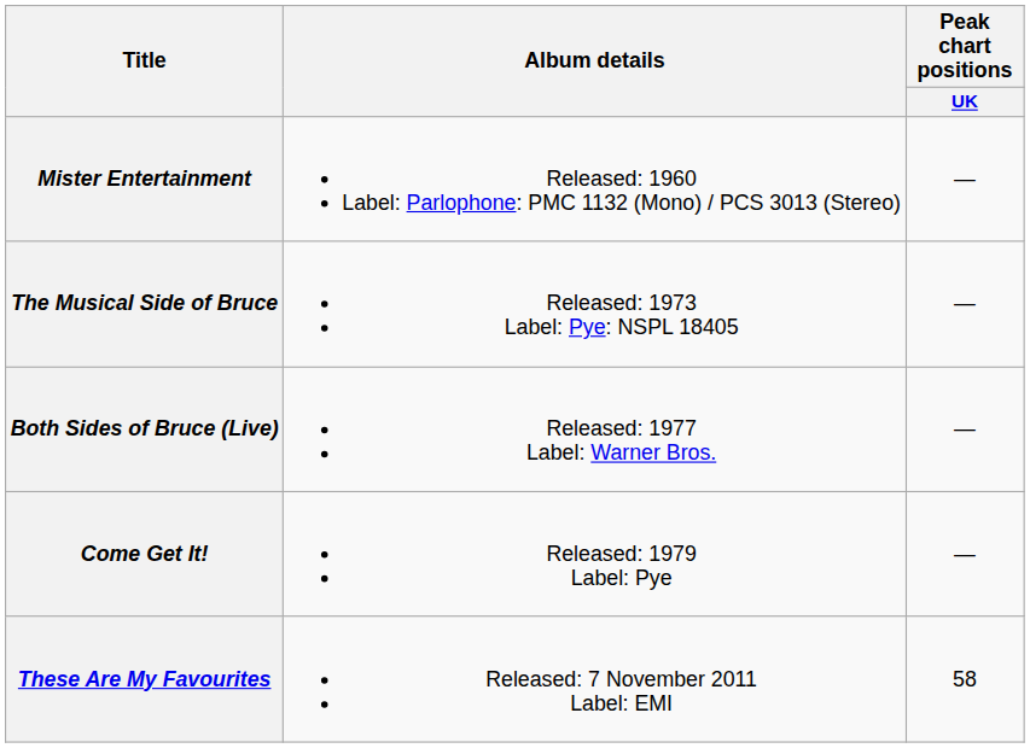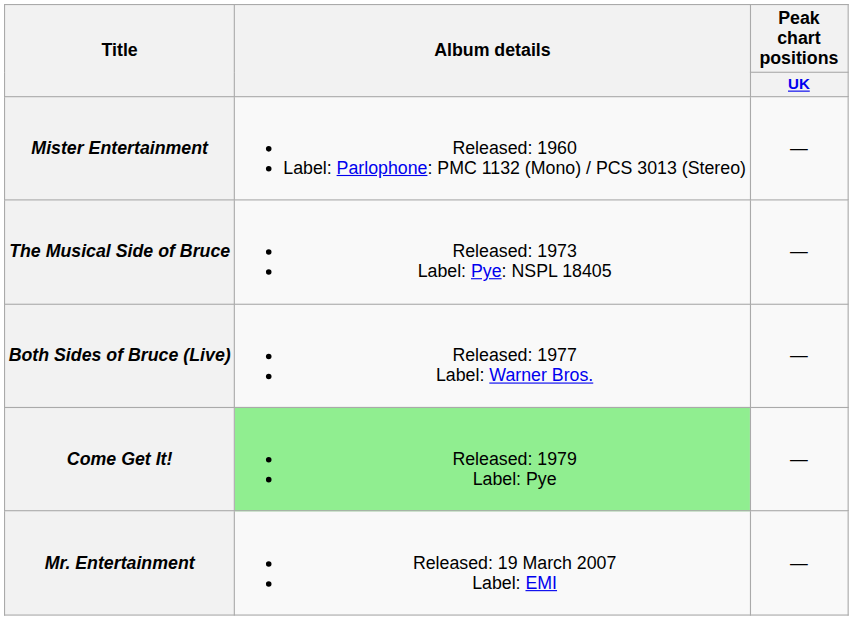 <table class="wikitable plainrowheaders" style="text-align:center;">
 <tr>
 <th scope="col" rowspan="2">Title</th>
 <th scope="col" rowspan="2">Album details</th>
 <th scope="col">Peak chart positions</th>
 </tr>
 <tr>
 <th scope="col" style="width:6em;font-size:85%;"><a href='#'>UK</a></th>
 </tr>
 <tr>
 <th scope="row"><em>Mister Entertainment</em></th>
 <td><br><ul><li>Released: 1960</li><li>Label: <a href='#'>Parlophone</a>: PMC 1132 (Mono) / PCS 3013 (Stereo)</li></ul></td>
 <td>—</td>
 </tr>
 <tr>
 <th scope="row"><em>The Musical Side of Bruce</em></th>
 <td><br><ul><li>Released: 1973</li><li>Label: <a href='#'>Pye</a>: NSPL 18405</li></ul></td>
 <td>—</td>
 </tr>
 <tr>
 <th scope="row"><em>Both Sides of Bruce (Live)</em></th>
 <td><br><ul><li>Released: 1977</li><li>Label: <a href='#'>Warner Bros.</a></li></ul></td>
 <td>—</td>
 </tr>
 <tr>
 <th scope="row"><em>Come Get It!</em></th>
-<td><br><ul><li>Released: 1979</li><li>Label: Pye</li></ul></td>
+<td style="background: lightgreen;"><br><ul><li>Released: 1979</li><li>Label: Pye</li></ul></td>
 <td>—</td>
 </tr>
 <tr>
-<th scope="row"><em><a href='#'>These Are My Favourites</a></em></th>
-<td><br><ul><li>Released: 7 November 2011</li><li>Label: EMI</li></ul></td>
-<td>58</td>
+<th scope="row"><em>Mr. Entertainment</em></th>
+<td><br><ul><li>Released: 19 March 2007</li><li>Label: <a href='#'>EMI</a></li></ul></td>
+<td>—</td>
 </tr>
 </table>
